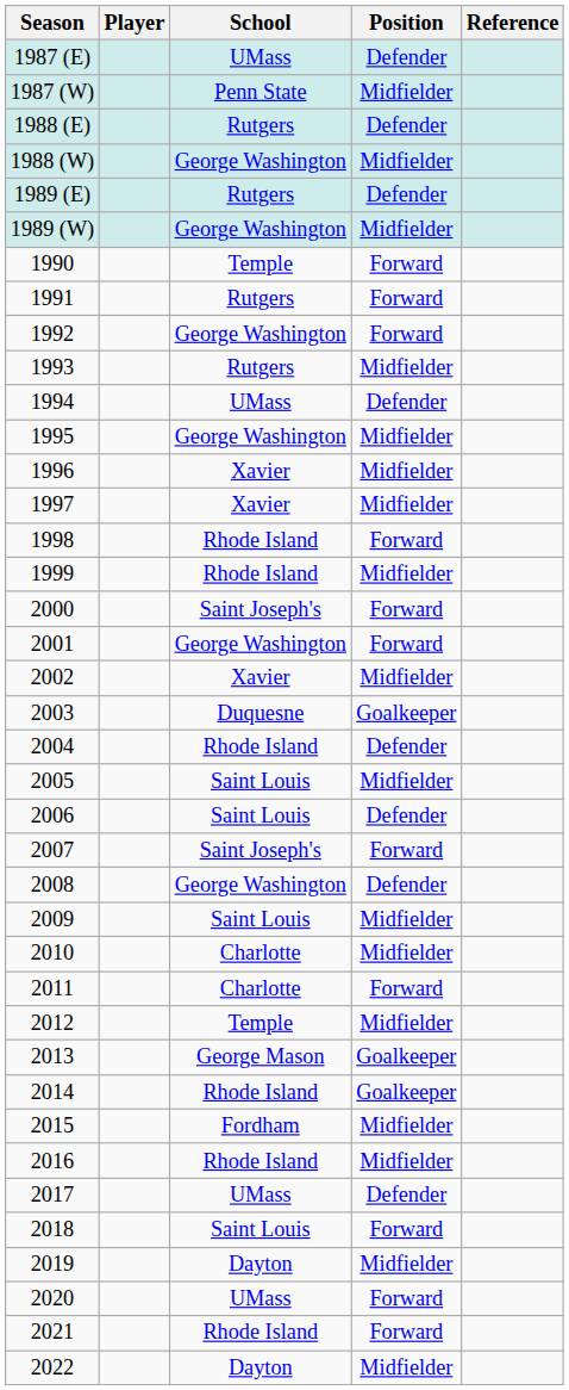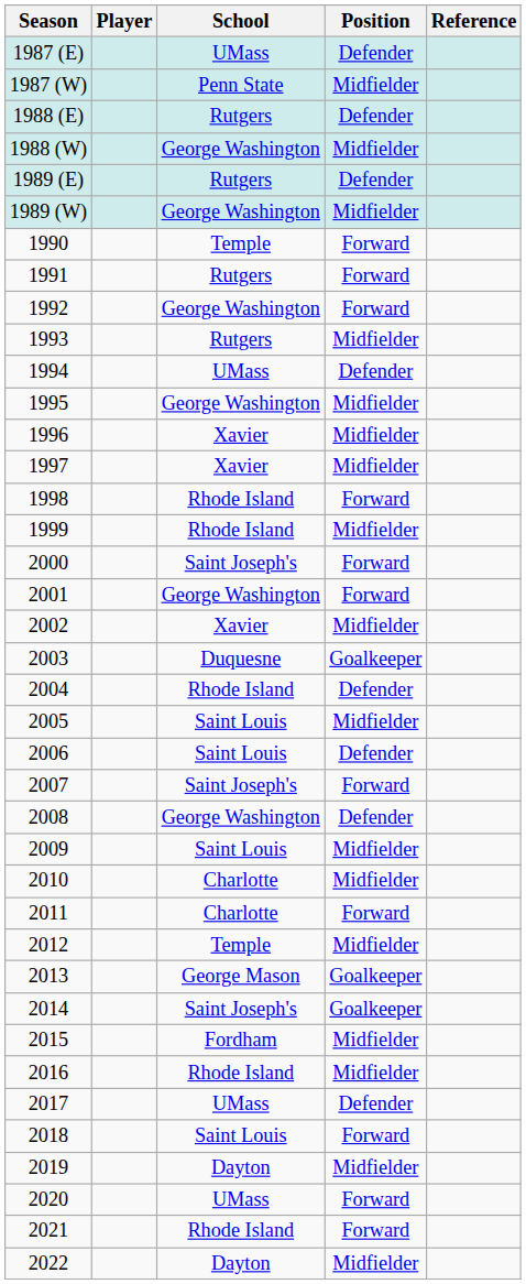 <table class="wikitable sortable">
 <tr>
 <th>Season</th>
 <th>Player</th>
 <th>School</th>
 <th>Position</th>
 <th class="unsortable">Reference</th>
 </tr>
 <tr style="background-color:#CFECEC;">
 <td align="center">1987 (E)</td>
 <td align="center"></td>
 <td align="center"><a href='#'>UMass</a></td>
 <td align="center"><a href='#'>Defender</a></td>
 <td align="center"></td>
 </tr>
 <tr style="background-color:#CFECEC;">
 <td align="center">1987 (W)</td>
 <td align="center"></td>
 <td align="center"><a href='#'>Penn State</a></td>
 <td align="center"><a href='#'>Midfielder</a></td>
 <td align="center"></td>
 </tr>
 <tr style="background-color:#CFECEC;">
 <td align="center">1988 (E)</td>
 <td align="center"></td>
 <td align="center"><a href='#'>Rutgers</a></td>
 <td align="center"><a href='#'>Defender</a></td>
 <td align="center"></td>
 </tr>
 <tr style="background-color:#CFECEC;">
 <td align="center">1988 (W)</td>
 <td align="center"></td>
 <td align="center"><a href='#'>George Washington</a></td>
 <td align="center"><a href='#'>Midfielder</a></td>
 <td align="center"></td>
 </tr>
 <tr style="background-color:#CFECEC;">
 <td align="center">1989 (E)</td>
 <td align="center"></td>
 <td align="center"><a href='#'>Rutgers</a></td>
 <td align="center"><a href='#'>Defender</a></td>
 <td align="center"></td>
 </tr>
 <tr style="background-color:#CFECEC;">
 <td align="center">1989 (W)</td>
 <td align="center"><br></td>
 <td align="center"><a href='#'>George Washington</a></td>
 <td align="center"><a href='#'>Midfielder</a></td>
 <td align="center"></td>
 </tr>
 <tr>
 <td align="center">1990</td>
 <td align="center"></td>
 <td align="center"><a href='#'>Temple</a></td>
 <td align="center"><a href='#'>Forward</a></td>
 <td align="center"></td>
 </tr>
 <tr>
 <td align="center">1991</td>
 <td align="center"></td>
 <td align="center"><a href='#'>Rutgers</a></td>
 <td align="center"><a href='#'>Forward</a></td>
 <td align="center"></td>
 </tr>
 <tr>
 <td align="center">1992</td>
 <td align="center"></td>
 <td align="center"><a href='#'>George Washington</a></td>
 <td align="center"><a href='#'>Forward</a></td>
 <td align="center"></td>
 </tr>
 <tr style=>
 <td align="center">1993</td>
 <td align="center"></td>
 <td align="center"><a href='#'>Rutgers</a></td>
 <td align="center"><a href='#'>Midfielder</a></td>
 <td align="center"></td>
 </tr>
 <tr>
 <td align="center">1994</td>
 <td align="center"></td>
 <td align="center"><a href='#'>UMass</a></td>
 <td align="center"><a href='#'>Defender</a></td>
 <td align="center"></td>
 </tr>
 <tr>
 <td align="center">1995</td>
 <td align="center"></td>
 <td align="center"><a href='#'>George Washington</a></td>
 <td align="center"><a href='#'>Midfielder</a></td>
 <td align="center"></td>
 </tr>
 <tr>
 <td align="center">1996</td>
 <td align="center"></td>
 <td align="center"><a href='#'>Xavier</a></td>
 <td align="center"><a href='#'>Midfielder</a></td>
 <td align="center"></td>
 </tr>
 <tr>
 <td align="center">1997</td>
 <td align="center"></td>
 <td align="center"><a href='#'>Xavier</a></td>
 <td align="center"><a href='#'>Midfielder</a></td>
 <td align="center"></td>
 </tr>
 <tr>
 <td align="center">1998</td>
 <td align="center"></td>
 <td align="center"><a href='#'>Rhode Island</a></td>
 <td align="center"><a href='#'>Forward</a></td>
 <td align="center"></td>
 </tr>
 <tr>
 <td align="center">1999</td>
 <td align="center"></td>
 <td align="center"><a href='#'>Rhode Island</a></td>
 <td align="center"><a href='#'>Midfielder</a></td>
 <td align="center"></td>
 </tr>
 <tr>
 <td align="center">2000</td>
 <td align="center"></td>
 <td align="center"><a href='#'>Saint Joseph's</a></td>
 <td align="center"><a href='#'>Forward</a></td>
 <td align="center"></td>
 </tr>
 <tr>
 <td align="center">2001</td>
 <td align="center"></td>
 <td align="center"><a href='#'>George Washington</a></td>
 <td align="center"><a href='#'>Forward</a></td>
 <td align="center"></td>
 </tr>
 <tr>
 <td align="center">2002</td>
 <td align="center"></td>
 <td align="center"><a href='#'>Xavier</a></td>
 <td align="center"><a href='#'>Midfielder</a></td>
 <td align="center"></td>
 </tr>
 <tr>
 <td align="center">2003</td>
 <td align="center"></td>
 <td align="center"><a href='#'>Duquesne</a></td>
 <td align="center"><a href='#'>Goalkeeper</a></td>
 <td align="center"></td>
 </tr>
 <tr>
 <td align="center">2004</td>
 <td align="center"></td>
 <td align="center"><a href='#'>Rhode Island</a></td>
 <td align="center"><a href='#'>Defender</a></td>
 <td align="center"></td>
 </tr>
 <tr>
 <td align="center">2005</td>
 <td align="center"></td>
 <td align="center"><a href='#'>Saint Louis</a></td>
 <td align="center"><a href='#'>Midfielder</a></td>
 <td align="center"></td>
 </tr>
 <tr>
 <td align="center">2006</td>
 <td align="center"></td>
 <td align="center"><a href='#'>Saint Louis</a></td>
 <td align="center"><a href='#'>Defender</a></td>
 <td align="center"></td>
 </tr>
 <tr>
 <td align="center">2007</td>
 <td align="center"></td>
 <td align="center"><a href='#'>Saint Joseph's</a></td>
 <td align="center"><a href='#'>Forward</a></td>
 <td align="center"></td>
 </tr>
 <tr>
 <td align="center">2008</td>
 <td align="center"></td>
 <td align="center"><a href='#'>George Washington</a></td>
 <td align="center"><a href='#'>Defender</a></td>
 <td align="center"></td>
 </tr>
 <tr>
 <td align="center">2009</td>
 <td align="center"></td>
 <td align="center"><a href='#'>Saint Louis</a></td>
 <td align="center"><a href='#'>Midfielder</a></td>
 <td align="center"></td>
 </tr>
 <tr>
 <td align="center">2010</td>
 <td align="center"></td>
 <td align="center"><a href='#'>Charlotte</a></td>
 <td align="center"><a href='#'>Midfielder</a></td>
 <td align="center"></td>
 </tr>
 <tr>
 <td align="center">2011</td>
 <td align="center"></td>
 <td align="center"><a href='#'>Charlotte</a></td>
 <td align="center"><a href='#'>Forward</a></td>
 <td align="center"></td>
 </tr>
 <tr>
 <td align="center">2012</td>
 <td align="center"></td>
 <td align="center"><a href='#'>Temple</a></td>
 <td align="center"><a href='#'>Midfielder</a></td>
 <td align="center"></td>
 </tr>
 <tr>
 <td align="center">2013</td>
 <td align="center"></td>
 <td align="center"><a href='#'>George Mason</a></td>
 <td align="center"><a href='#'>Goalkeeper</a></td>
 <td align="center"></td>
 </tr>
 <tr>
 <td align="center">2014</td>
 <td align="center"></td>
-<td align="center"><a href='#'>Rhode Island</a></td>
+<td align="center"><a href='#'>Saint Joseph's</a></td>
 <td align="center"><a href='#'>Goalkeeper</a></td>
 <td align="center"></td>
 </tr>
 <tr>
 <td align="center">2015</td>
 <td align="center"></td>
 <td align="center"><a href='#'>Fordham</a></td>
 <td align="center"><a href='#'>Midfielder</a></td>
 <td align="center"></td>
 </tr>
 <tr>
 <td align="center">2016</td>
 <td align="center"></td>
 <td align="center"><a href='#'>Rhode Island</a></td>
 <td align="center"><a href='#'>Midfielder</a></td>
 <td align="center"></td>
 </tr>
 <tr>
 <td align="center">2017</td>
 <td align="center"></td>
 <td align="center"><a href='#'>UMass</a></td>
 <td align="center"><a href='#'>Defender</a></td>
 <td align="center"></td>
 </tr>
 <tr>
 <td align="center">2018</td>
 <td align="center"></td>
 <td align="center"><a href='#'>Saint Louis</a></td>
 <td align="center"><a href='#'>Forward</a></td>
 <td align="center"></td>
 </tr>
 <tr>
 <td align="center">2019</td>
 <td align="center"></td>
 <td align="center"><a href='#'>Dayton</a></td>
 <td align="center"><a href='#'>Midfielder</a></td>
 <td align="center"></td>
 </tr>
 <tr>
 <td align="center">2020</td>
 <td align="center"></td>
 <td align="center"><a href='#'>UMass</a></td>
 <td align="center"><a href='#'>Forward</a></td>
 <td align="center"></td>
 </tr>
 <tr>
 <td align="center">2021</td>
 <td align="center"></td>
 <td align="center"><a href='#'>Rhode Island</a></td>
 <td align="center"><a href='#'>Forward</a></td>
 <td align="center"></td>
 </tr>
 <tr>
 <td align="center">2022</td>
 <td align="center"></td>
 <td align="center"><a href='#'>Dayton</a></td>
 <td align="center"><a href='#'>Midfielder</a></td>
 <td align="center"></td>
 </tr>
 <tr>
 </tr>
 </table>
